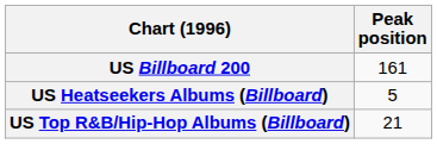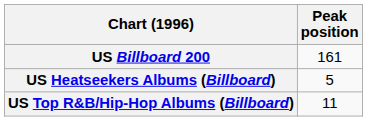 <table class="wikitable sortable plainrowheaders" style="text-align:center">
 <tr>
 <th scope="col">Chart (1996)</th>
 <th scope="col">Peak<br>position</th>
 </tr>
 <tr>
 <th scope="row">US <a href='#'><em>Billboard</em> 200</a></th>
 <td>161</td>
 </tr>
 <tr>
 <th scope="row">US <a href='#'>Heatseekers Albums</a> (<em><a href='#'>Billboard</a></em>)</th>
 <td>5</td>
 </tr>
 <tr>
 <th scope="row">US <a href='#'>Top R&B/Hip-Hop Albums</a> (<em><a href='#'>Billboard</a></em>)</th>
-<td>21</td>
+<td>11</td>
 </tr>
 </table>
